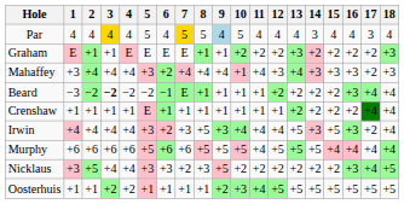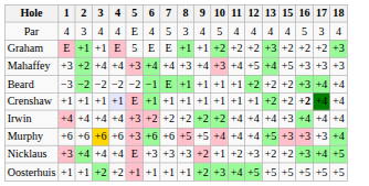 <table class="wikitable" style="text-align:center">
 <tr>
 <th>Hole</th>
 <th> 1 </th>
 <th> 2 </th>
 <th> 3 </th>
 <th> 4 </th>
 <th> 5 </th>
 <th> 6 </th>
 <th> 7 </th>
 <th> 8 </th>
 <th> 9 </th>
 <th>10</th>
 <th>11</th>
 <th>12</th>
 <th>13</th>
-<th>14</th>
 <th>15</th>
 <th>16</th>
 <th>17</th>
 <th>18</th>
 </tr>
 <tr>
 <td>Par</td>
 <td>4</td>
+<td>3</td>
 <td>4</td>
-<td style="background: gold;">4</td>
+<td>4</td>
+<td>E</td>
 <td>4</td>
 <td>5</td>
+<td>3</td>
 <td>4</td>
-<td style="background: gold;">5</td>
-<td>5</td>
-<td style="background: lightblue;">4</td>
 <td>5</td>
 <td>4</td>
 <td>4</td>
 <td>4</td>
-<td>3</td>
 <td>4</td>
-<td>4</td>
+<td>5</td>
 <td>3</td>
 <td>4</td>
 </tr>
 <tr>
 <td align=left> Graham</td>
 <td style="background: Pink;">E</td>
 <td style="background: PaleGreen;">+1</td>
 <td>+1</td>
 <td style="background: Pink;">E</td>
-<td>E</td>
+<td>5</td>
 <td>E</td>
 <td>E</td>
 <td style="background: PaleGreen;">+1</td>
 <td>+1</td>
 <td style="background: PaleGreen;">+2</td>
 <td>+2</td>
 <td>+2</td>
 <td style="background: PaleGreen;">+3</td>
-<td style="background: Pink;">+2</td>
 <td>+2</td>
 <td>+2</td>
 <td>+2</td>
 <td style="background: PaleGreen;">+3</td>
 </tr>
 <tr>
 <td align=left> Mahaffey</td>
 <td>+3</td>
-<td style="background: PaleGreen;">+4</td>
+<td style="background: PaleGreen;">+2</td>
 <td>+4</td>
 <td>+4</td>
 <td style="background: Pink;">+3</td>
-<td style="background: PaleGreen;">+2</td>
-<td style="background: pink;">+4</td>
-<td>+4</td>
-<td>+4</td>
-<td style="background: Pink;">+1</td>
+<td style="background: PaleGreen;">+4</td>
 <td>+4</td>
 <td>+3</td>
+<td>+4</td>
+<td style="background: Pink;">+3</td>
+<td>+4</td>
+<td>+5</td>
 <td style="background: PaleGreen;">+4</td>
-<td style="background: Pink;">+3</td>
+<td>+5</td>
 <td>+3</td>
 <td>+3</td>
-<td>+2</td>
 <td>+3</td>
 </tr>
 <tr>
 <td align=left> Beard</td>
 <td>−3</td>
 <td style="background: PaleGreen;">−2</td>
-<td><strong>−2</strong></td>
+<td>−2</td>
 <td>−2</td>
 <td>−2</td>
 <td style="background: PaleGreen;">−1</td>
 <td style="background: PaleGreen;">E</td>
 <td style="background: PaleGreen;">+1</td>
 <td>+1</td>
 <td>+1</td>
 <td>+1</td>
 <td style="background: PaleGreen;">+2</td>
 <td>+2</td>
 <td>+2</td>
-<td>+2</td>
 <td style="background: PaleGreen;">+3</td>
 <td style="background: PaleGreen;">+4</td>
 <td>+4</td>
 </tr>
 <tr>
 <td align=left> Crenshaw</td>
 <td>+1</td>
 <td>+1</td>
 <td>+1</td>
-<td>+1</td>
+<td style="background: lavender;">+1</td>
 <td style="background: Pink;">E</td>
 <td style="background: PaleGreen;">+1</td>
 <td>+1</td>
 <td>+1</td>
 <td>+1</td>
 <td>+1</td>
 <td>+1</td>
 <td>+1</td>
 <td style="background: PaleGreen;">+2</td>
 <td>+2</td>
-<td>+2</td>
-<td>+2</td>
+<td><strong>+2</strong></td>
 <td style="background: Green;">+4</td>
 <td>+4</td>
 </tr>
 <tr>
 <td align=left> Irwin</td>
 <td style="background: Pink;">+4</td>
 <td>+4</td>
 <td>+4</td>
 <td>+4</td>
 <td style="background: Pink;">+3</td>
 <td style="background: Pink;">+2</td>
+<td>+2</td>
+<td>+2</td>
+<td style="background: PaleGreen;">+2</td>
+<td style="background: PaleGreen;">+2</td>
+<td>+4</td>
+<td>+4</td>
+<td>+4</td>
 <td>+3</td>
-<td>+5</td>
-<td style="background: PaleGreen;">+3</td>
 <td style="background: PaleGreen;">+4</td>
 <td>+4</td>
-<td>+4</td>
-<td>+5</td>
-<td style="background: Pink;">+3</td>
-<td>+5</td>
-<td style="background: PaleGreen;">+3</td>
-<td>+2</td>
 <td>+4</td>
 </tr>
 <tr>
 <td align=left> Murphy</td>
 <td>+6</td>
 <td>+6</td>
+<td style="background: gold;">+6</td>
 <td>+6</td>
-<td>+6</td>
-<td style="background: Pink;">+5</td>
+<td style="background: Pink;">+3</td>
 <td style="background: PaleGreen;">+6</td>
 <td>+6</td>
 <td style="background: Pink;">+5</td>
 <td>+5</td>
-<td style="background: Pink;">+5</td>
-<td>+4</td>
-<td>+5</td>
-<td style="background: PaleGreen;">+5</td>
-<td>+5</td>
-<td style="background: Pink;">+4</td>
 <td style="background: Pink;">+4</td>
 <td>+4</td>
+<td>+4</td>
+<td style="background: PaleGreen;">+5</td>
+<td style="background: Pink;">+3</td>
+<td style="background: Pink;">+3</td>
+<td>+3</td>
 <td style="background: PaleGreen;">+4</td>
 </tr>
 <tr>
 <td align=left> Nicklaus</td>
 <td style="background: Pink;">+3</td>
-<td style="background: PaleGreen;">+5</td>
+<td style="background: PaleGreen;">+4</td>
 <td>+4</td>
 <td>+4</td>
-<td style="background: Pink;">+3</td>
+<td style="background: Pink;">E</td>
 <td>+3</td>
+<td>+3</td>
+<td>+3</td>
+<td style="background: Pink;">+2</td>
+<td>+1</td>
 <td>+2</td>
 <td>+3</td>
-<td style="background: Pink;">+5</td>
-<td>+2</td>
-<td>+2</td>
-<td>+2</td>
-<td>+2</td>
 <td>+2</td>
 <td>+2</td>
 <td style="background: PaleGreen;">+3</td>
 <td style="background: PaleGreen;">+4</td>
 <td style="background: PaleGreen;">+5</td>
 </tr>
 <tr>
 <td align=left> Oosterhuis</td>
 <td>+1</td>
 <td>+1</td>
 <td style="background: PaleGreen;">+2</td>
 <td>+2</td>
 <td style="background: Pink;">+1</td>
 <td>+1</td>
 <td>+1</td>
 <td>+1</td>
 <td style="background: PaleGreen;">+2</td>
 <td style="background: PaleGreen;">+3</td>
 <td style="background: PaleGreen;">+4</td>
 <td style="background: PaleGreen;">+5</td>
 <td>+5</td>
 <td>+5</td>
 <td>+5</td>
 <td>+5</td>
 <td>+5</td>
-<td>+5</td>
 </tr>
 </table>
